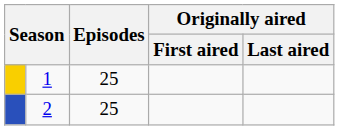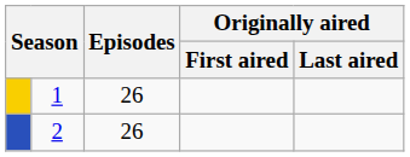 <table class="wikitable plainrowheaders" style="text-align:center;">
 <tr>
 <th colspan="2" rowspan="2">Season</th>
 <th rowspan="2">Episodes</th>
 <th colspan="2">Originally aired</th>
 </tr>
 <tr>
 <th>First aired</th>
 <th>Last aired</th>
 </tr>
 <tr>
 <td style="background: #F9CF00;"></td>
 <td><a href='#'>1</a></td>
-<td>25</td>
+<td>26</td>
 <td></td>
 <td></td>
 </tr>
 <tr>
 <td style="background: #2950BB;"></td>
 <td><a href='#'>2</a></td>
-<td>25</td>
+<td>26</td>
 <td></td>
 <td></td>
 </tr>
 </table>
